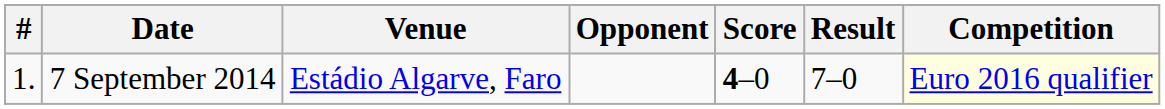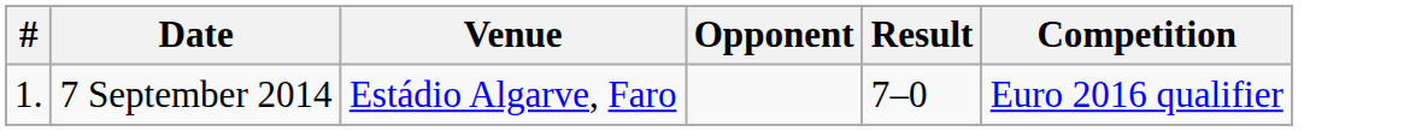 <table class="wikitable">
 <tr>
 <th>#</th>
 <th>Date</th>
 <th>Venue</th>
 <th>Opponent</th>
-<th>Score</th>
 <th>Result</th>
 <th>Competition</th>
 </tr>
 <tr>
 <td>1.</td>
 <td>7 September 2014</td>
 <td><a href='#'>Estádio Algarve</a>, <a href='#'>Faro</a></td>
 <td></td>
-<td><strong>4</strong>–0</td>
 <td>7–0</td>
-<td style="background: lightyellow;"><a href='#'>Euro 2016 qualifier</a></td>
+<td><a href='#'>Euro 2016 qualifier</a></td>
 </tr>
 </table>
